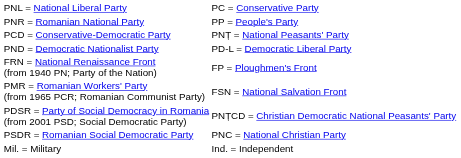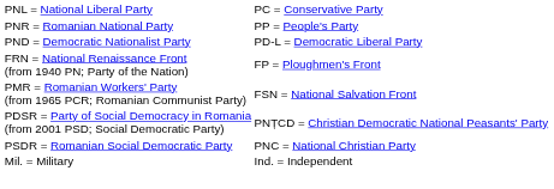 <table>
 <tr>
 <td>PNL = <a href='#'>National Liberal Party</a></td>
 <td>PC = <a href='#'>Conservative Party</a></td>
 </tr>
 <tr>
 <td>PNR = <a href='#'>Romanian National Party</a></td>
 <td>PP = <a href='#'>People's Party</a></td>
-</tr>
-<tr>
-<td>PCD = <a href='#'>Conservative-Democratic Party</a></td>
-<td>PNȚ = <a href='#'>National Peasants' Party</a></td>
 </tr>
 <tr>
 <td>PND = <a href='#'>Democratic Nationalist Party</a></td>
 <td>PD-L = <a href='#'>Democratic Liberal Party</a></td>
 </tr>
 <tr>
 <td>FRN = <a href='#'>National Renaissance Front</a><br>(from 1940 PN; Party of the Nation)</td>
 <td>FP = <a href='#'>Ploughmen's Front</a></td>
 </tr>
 <tr>
 <td>PMR = <a href='#'>Romanian Workers' Party</a><br>(from 1965 PCR; Romanian Communist Party)</td>
 <td>FSN = <a href='#'>National Salvation Front</a></td>
 </tr>
 <tr>
 <td>PDSR = <a href='#'>Party of Social Democracy in Romania</a><br>(from 2001 PSD; Social Democratic Party)</td>
 <td>PNȚCD = <a href='#'>Christian Democratic National Peasants' Party</a></td>
 </tr>
 <tr>
 <td>PSDR = <a href='#'>Romanian Social Democratic Party</a></td>
 <td>PNC = <a href='#'>National Christian Party</a></td>
 </tr>
 <tr>
 <td>Mil. = Military</td>
 <td>Ind. = Independent</td>
 </tr>
 </table>
